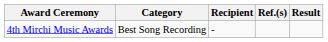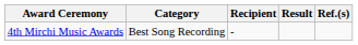 <table class="wikitable">
 <tr>
 <th>Award Ceremony</th>
 <th>Category</th>
 <th>Recipient</th>
+<th>Result</th>
 <th>Ref.(s)</th>
-<th>Result</th>
 </tr>
 <tr>
 <td><a href='#'>4th Mirchi Music Awards</a></td>
 <td>Best Song Recording</td>
 <td>-</td>
 <td></td>
 <td></td>
 </tr>
 </table>
